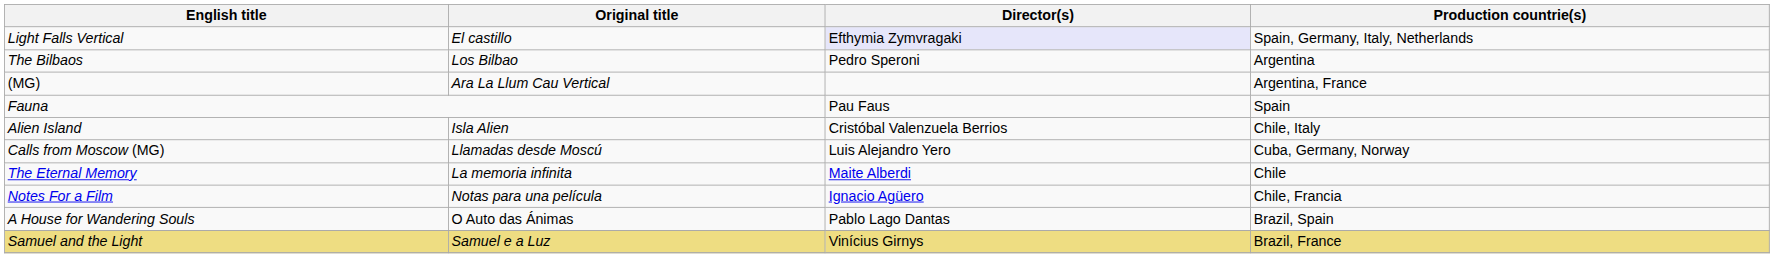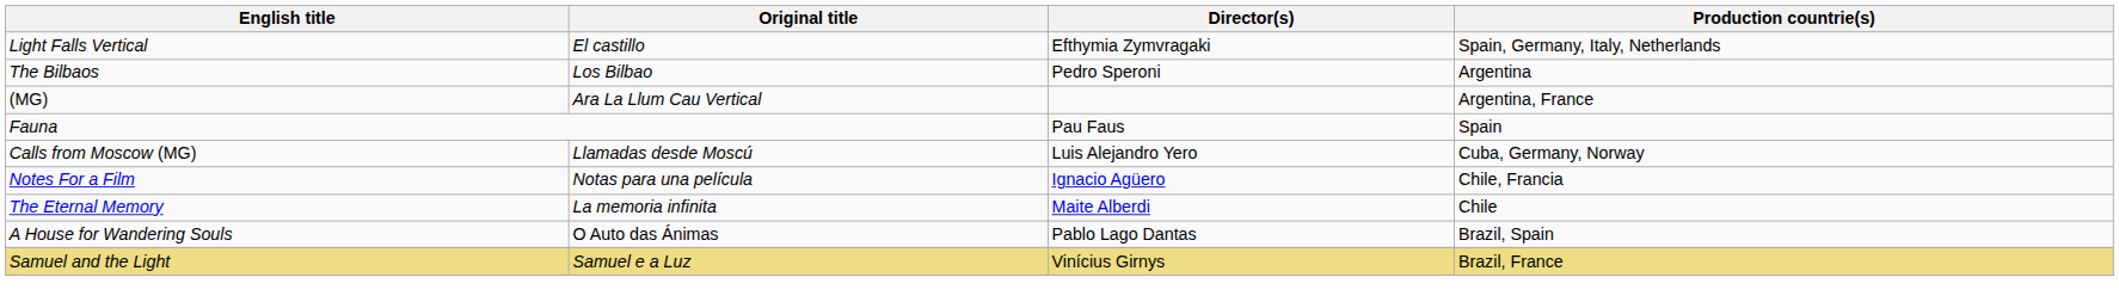 <table class="sortable wikitable" style="width:100%; margin-bottom:4px" cellpadding="5">
 <tr>
 <th scope="col">English title</th>
 <th scope="col">Original title</th>
 <th scope="col">Director(s)</th>
 <th scope="col">Production countrie(s)</th>
 </tr>
 <tr>
 <td><em>Light Falls Vertical</em></td>
 <td><em>El castillo</em></td>
-<td style="background: lavender;">Efthymia Zymvragaki</td>
+<td>Efthymia Zymvragaki</td>
 <td>Spain, Germany, Italy, Netherlands</td>
 </tr>
 <tr>
 <td><em>The Bilbaos</em></td>
 <td><em>Los Bilbao</em></td>
 <td>Pedro Speroni</td>
 <td>Argentina</td>
 </tr>
 <tr>
 <td><em></em> (MG)</td>
 <td><em>Ara La Llum Cau Vertical</em></td>
 <td></td>
 <td>Argentina, France</td>
 </tr>
 <tr>
 <td colspan="2"><em>Fauna</em></td>
 <td>Pau Faus</td>
 <td>Spain</td>
 </tr>
 <tr>
-<td><em>Alien Island</em></td>
-<td><em>Isla Alien</em></td>
-<td>Cristóbal Valenzuela Berrios</td>
-<td>Chile, Italy</td>
-</tr>
-<tr>
 <td><em>Calls from Moscow</em> (MG)</td>
 <td><em>Llamadas desde Moscú</em></td>
 <td>Luis Alejandro Yero</td>
 <td>Cuba, Germany, Norway</td>
 </tr>
 <tr>
+<td><em><a href='#'>Notes For a Film</a></em></td>
+<td><em>Notas para una película</em></td>
+<td><a href='#'>Ignacio Agüero</a></td>
+<td>Chile, Francia</td>
+</tr>
+<tr>
 <td><em><a href='#'>The Eternal Memory</a></em></td>
 <td><em>La memoria infinita</em></td>
 <td><a href='#'>Maite Alberdi</a></td>
 <td>Chile</td>
-</tr>
-<tr>
-<td><em><a href='#'>Notes For a Film</a></em></td>
-<td><em>Notas para una película</em></td>
-<td><a href='#'>Ignacio Agüero</a></td>
-<td>Chile, Francia</td>
 </tr>
 <tr>
 <td><em>A House for Wandering Souls</em></td>
 <td>O Auto das Ánimas</td>
 <td>Pablo Lago Dantas</td>
 <td>Brazil, Spain</td>
 </tr>
 <tr>
 </tr>
 <tr style="background:#EEDD82">
 <td><em>Samuel and the Light</em></td>
 <td><em>Samuel e a Luz</em></td>
 <td>Vinícius Girnys</td>
 <td>Brazil, France</td>
 </tr>
 <tr>
 </tr>
 </table>
